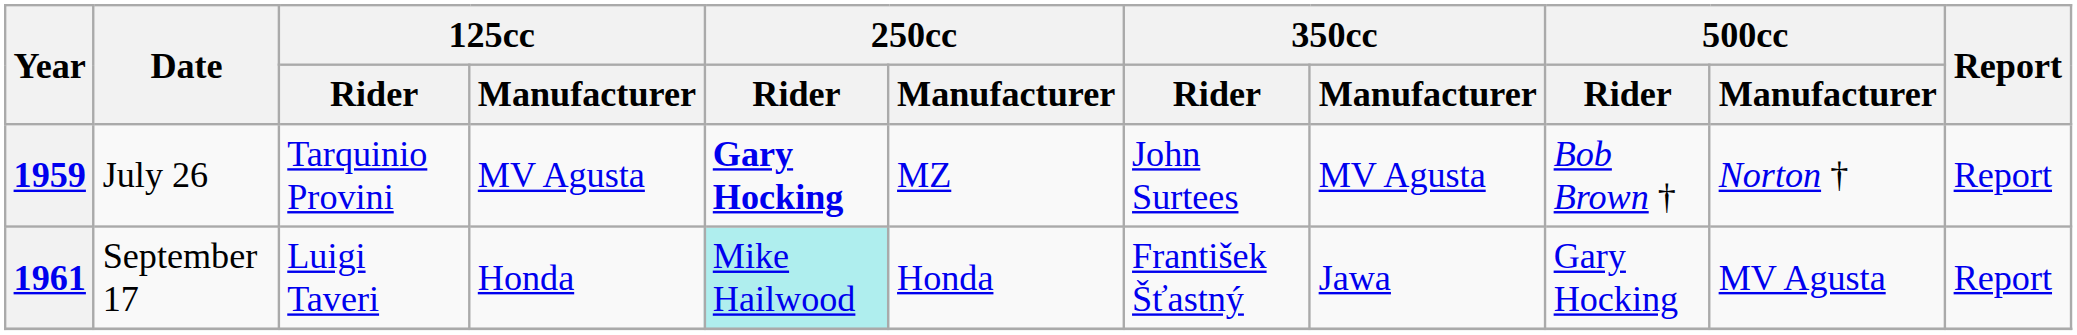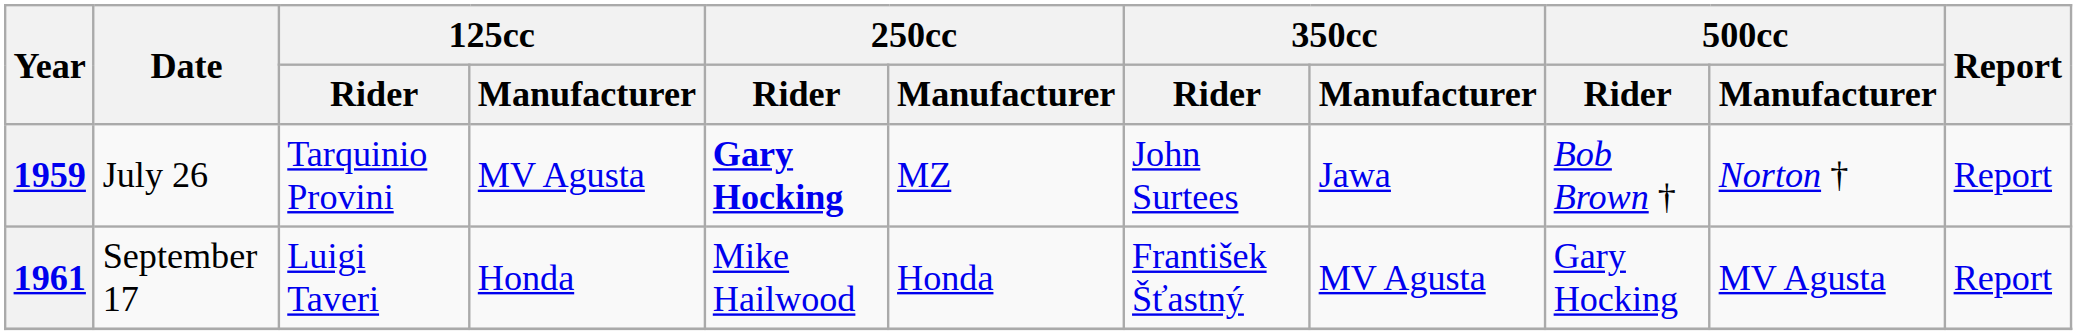 <table class="wikitable" style="font-size: 95%;">
 <tr>
 <th rowspan=2>Year</th>
 <th rowspan=2>Date</th>
 <th colspan=2>125cc</th>
 <th colspan=2>250cc</th>
 <th colspan=2>350cc</th>
 <th colspan=2>500cc</th>
 <th rowspan=2>Report</th>
 </tr>
 <tr>
 <th>Rider</th>
 <th>Manufacturer</th>
 <th>Rider</th>
 <th>Manufacturer</th>
 <th>Rider</th>
 <th>Manufacturer</th>
 <th>Rider</th>
 <th>Manufacturer</th>
 </tr>
 <tr>
 <th><a href='#'>1959</a></th>
 <td>July 26</td>
 <td> <a href='#'>Tarquinio Provini</a></td>
 <td> <a href='#'>MV Agusta</a></td>
 <td><strong> <a href='#'>Gary Hocking</a></strong></td>
 <td> <a href='#'>MZ</a></td>
 <td> <a href='#'>John Surtees</a></td>
-<td> <a href='#'>MV Agusta</a></td>
+<td> <a href='#'>Jawa</a></td>
 <td> <em><a href='#'>Bob Brown</a></em> †</td>
 <td> <em><a href='#'>Norton</a></em> †</td>
 <td><a href='#'>Report</a></td>
 </tr>
 <tr>
 <th><a href='#'>1961</a></th>
 <td>September 17</td>
 <td> <a href='#'>Luigi Taveri</a></td>
 <td> <a href='#'>Honda</a></td>
-<td style="background: paleturquoise;"> <a href='#'>Mike Hailwood</a></td>
+<td> <a href='#'>Mike Hailwood</a></td>
 <td> <a href='#'>Honda</a></td>
 <td> <a href='#'>František Šťastný</a></td>
-<td> <a href='#'>Jawa</a></td>
+<td> <a href='#'>MV Agusta</a></td>
 <td> <a href='#'>Gary Hocking</a></td>
 <td> <a href='#'>MV Agusta</a></td>
 <td><a href='#'>Report</a></td>
 </tr>
 <tr>
 </tr>
 </table>
